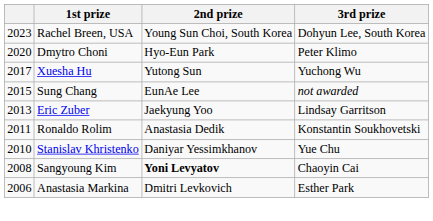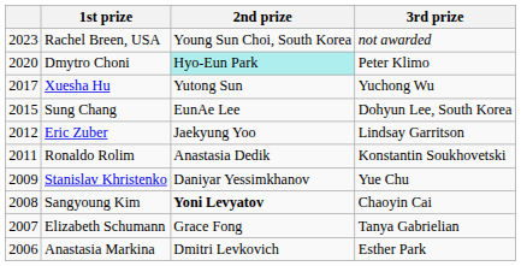 <table class="wikitable">
 <tr>
 <th></th>
 <th>1st prize</th>
 <th>2nd prize</th>
 <th>3rd prize</th>
 </tr>
 <tr 3rd prize Dohyun Lee South Korea>
 <td>2023</td>
 <td>Rachel Breen, USA</td>
 <td>Young Sun Choi, South Korea</td>
-<td>Dohyun Lee, South Korea</td>
+<td><em>not awarded</em></td>
 </tr>
 <tr>
 <td>2020</td>
 <td> Dmytro Choni</td>
-<td> Hyo-Eun Park</td>
+<td style="background: paleturquoise;"> Hyo-Eun Park</td>
 <td> Peter Klimo</td>
 </tr>
 <tr>
 <td>2017</td>
 <td> <a href='#'>Xuesha Hu</a></td>
 <td> Yutong Sun</td>
 <td> Yuchong Wu</td>
 </tr>
 <tr>
 <td>2015</td>
 <td> Sung Chang</td>
 <td> EunAe Lee</td>
-<td><em>not awarded</em></td>
+<td>Dohyun Lee, South Korea</td>
 </tr>
 <tr>
-<td>2013</td>
+<td>2012</td>
 <td> <a href='#'>Eric Zuber</a></td>
 <td> Jaekyung Yoo</td>
 <td> Lindsay Garritson</td>
 </tr>
 <tr>
 <td>2011</td>
 <td> Ronaldo Rolim</td>
 <td> Anastasia Dedik</td>
 <td>  Konstantin Soukhovetski</td>
 </tr>
 <tr>
-<td>2010</td>
+<td>2009</td>
 <td> <a href='#'>Stanislav Khristenko</a></td>
 <td> Daniyar Yessimkhanov</td>
 <td> Yue Chu</td>
 </tr>
 <tr>
 <td>2008</td>
 <td> Sangyoung Kim</td>
 <td><strong> Yoni Levyatov</strong></td>
 <td> Chaoyin Cai</td>
 </tr>
 <tr>
+<td>2007</td>
+<td> Elizabeth Schumann</td>
+<td> Grace Fong</td>
+<td> Tanya Gabrielian</td>
+</tr>
+<tr>
 <td>2006</td>
 <td> Anastasia Markina</td>
 <td> Dmitri Levkovich</td>
 <td> Esther Park</td>
 </tr>
 </table>
